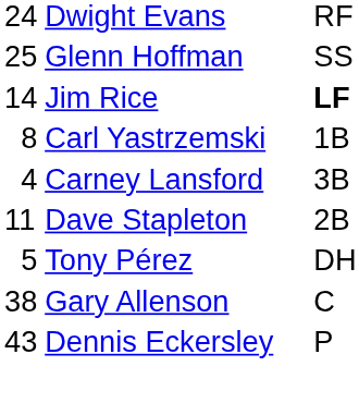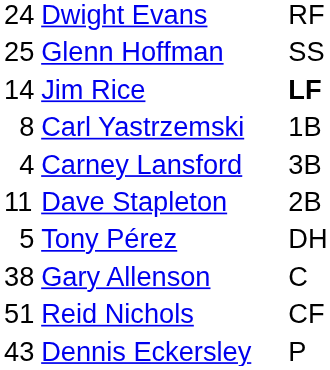 <table>
 <tr>
 <td>24</td>
 <td><a href='#'>Dwight Evans</a></td>
 <td>RF</td>
 </tr>
 <tr>
 <td>25</td>
 <td><a href='#'>Glenn Hoffman</a></td>
 <td>SS</td>
 </tr>
 <tr>
 <td>14</td>
 <td><a href='#'>Jim Rice</a></td>
 <td><strong>LF</strong></td>
 </tr>
 <tr>
 <td>  8</td>
 <td><a href='#'>Carl Yastrzemski</a></td>
 <td>1B</td>
 </tr>
 <tr>
 <td>  4</td>
 <td><a href='#'>Carney Lansford</a></td>
 <td>3B</td>
 </tr>
 <tr>
 <td>11</td>
 <td><a href='#'>Dave Stapleton</a></td>
 <td>2B</td>
 </tr>
 <tr>
 <td>  5</td>
 <td><a href='#'>Tony Pérez</a></td>
 <td>DH</td>
 </tr>
 <tr>
 <td>38</td>
 <td><a href='#'>Gary Allenson</a></td>
 <td>C</td>
 </tr>
 <tr>
+<td>51</td>
+<td><a href='#'>Reid Nichols</a></td>
+<td>CF</td>
+</tr>
+<tr>
 <td>43</td>
 <td><a href='#'>Dennis Eckersley</a>    </td>
 <td>P</td>
 </tr>
 </table>
